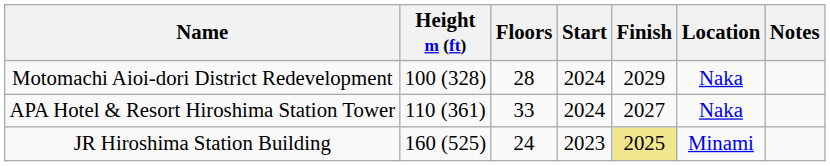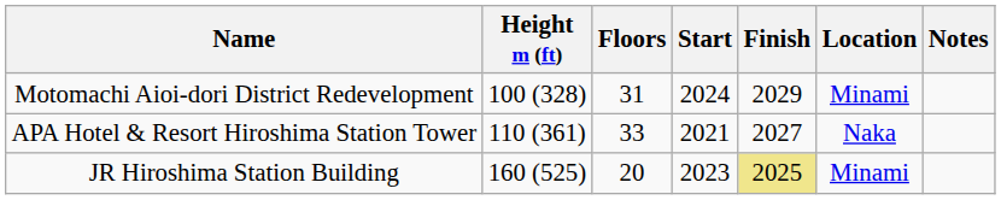 <table class="wikitable sortable" style="text-align:center">
 <tr>
 <th scope="col">Name</th>
 <th scope="col">Height<br><small><a href='#'>m</a> (<a href='#'>ft</a>)</small></th>
 <th scope="col">Floors</th>
 <th scope="col">Start</th>
 <th scope="col">Finish</th>
 <th scope="col">Location</th>
 <th scope="col" class="unsortable">Notes</th>
 </tr>
 <tr>
 <td>Motomachi Aioi-dori District Redevelopment</td>
 <td>100 (328)</td>
-<td>28</td>
+<td>31</td>
 <td>2024</td>
 <td>2029</td>
-<td><a href='#'>Naka</a></td>
+<td><a href='#'>Minami</a></td>
 <td></td>
 </tr>
 <tr>
 <td>APA Hotel & Resort Hiroshima Station Tower</td>
 <td>110 (361)</td>
 <td>33</td>
-<td>2024</td>
+<td>2021</td>
 <td>2027</td>
 <td><a href='#'>Naka</a></td>
 <td></td>
 </tr>
 <tr>
 <td>JR Hiroshima Station Building</td>
 <td>160 (525)</td>
-<td>24</td>
+<td>20</td>
 <td>2023</td>
 <td style="background: khaki;">2025</td>
 <td><a href='#'>Minami</a></td>
 <td></td>
 </tr>
 </table>
